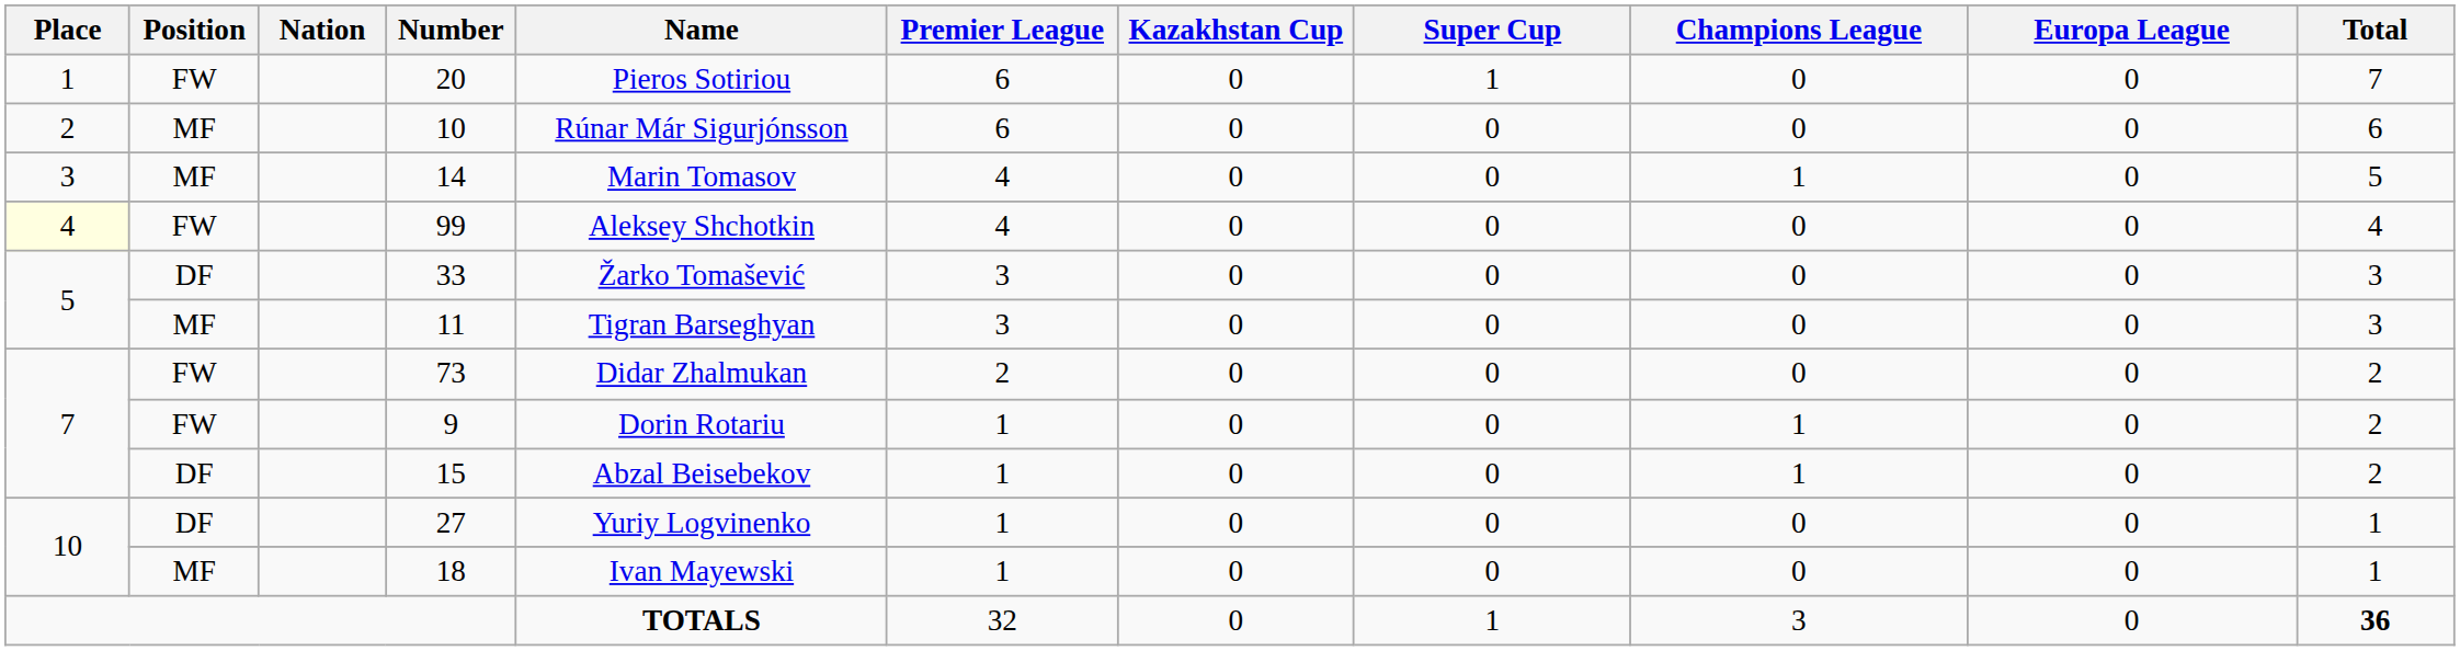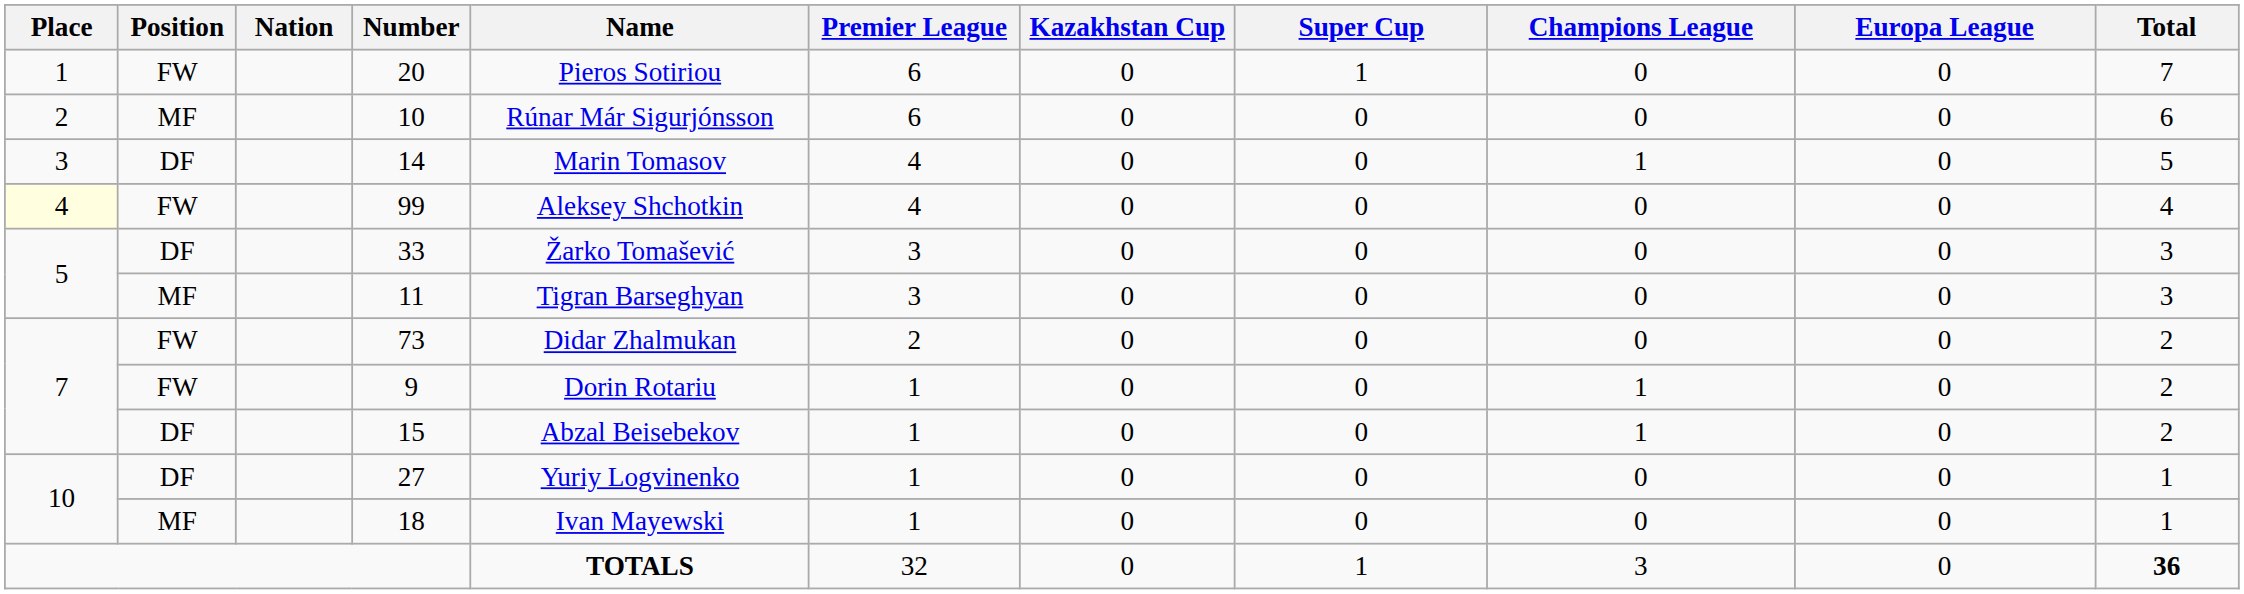 <table class="wikitable" style="font-size: 95%; text-align: center;">
 <tr>
 <th width=60>Place</th>
 <th width=60>Position</th>
 <th width=60>Nation</th>
 <th width=60>Number</th>
 <th width=200>Name</th>
 <th width=120><a href='#'>Premier League</a></th>
 <th width=120><a href='#'>Kazakhstan Cup</a></th>
 <th width=150><a href='#'>Super Cup</a></th>
 <th width=180><a href='#'>Champions League</a></th>
 <th width=180><a href='#'>Europa League</a></th>
 <th width=80>Total</th>
 </tr>
 <tr>
 <td>1</td>
 <td>FW</td>
 <td></td>
 <td>20</td>
 <td><a href='#'>Pieros Sotiriou</a></td>
 <td>6</td>
 <td>0</td>
 <td>1</td>
 <td>0</td>
 <td>0</td>
 <td>7</td>
 </tr>
 <tr>
 <td>2</td>
 <td>MF</td>
 <td></td>
 <td>10</td>
 <td><a href='#'>Rúnar Már Sigurjónsson</a></td>
 <td>6</td>
 <td>0</td>
 <td>0</td>
 <td>0</td>
 <td>0</td>
 <td>6</td>
 </tr>
 <tr>
 <td>3</td>
-<td>MF</td>
+<td>DF</td>
 <td></td>
 <td>14</td>
 <td><a href='#'>Marin Tomasov</a></td>
 <td>4</td>
 <td>0</td>
 <td>0</td>
 <td>1</td>
 <td>0</td>
 <td>5</td>
 </tr>
 <tr>
 <td style="background: lightyellow;">4</td>
 <td>FW</td>
 <td></td>
 <td>99</td>
 <td><a href='#'>Aleksey Shchotkin</a></td>
 <td>4</td>
 <td>0</td>
 <td>0</td>
 <td>0</td>
 <td>0</td>
 <td>4</td>
 </tr>
 <tr>
 <td rowspan="2">5</td>
 <td>DF</td>
 <td></td>
 <td>33</td>
 <td><a href='#'>Žarko Tomašević</a></td>
 <td>3</td>
 <td>0</td>
 <td>0</td>
 <td>0</td>
 <td>0</td>
 <td>3</td>
 </tr>
 <tr>
 <td>MF</td>
 <td></td>
 <td>11</td>
 <td><a href='#'>Tigran Barseghyan</a></td>
 <td>3</td>
 <td>0</td>
 <td>0</td>
 <td>0</td>
 <td>0</td>
 <td>3</td>
 </tr>
 <tr>
 <td rowspan="3">7</td>
 <td>FW</td>
 <td></td>
 <td>73</td>
 <td><a href='#'>Didar Zhalmukan</a></td>
 <td>2</td>
 <td>0</td>
 <td>0</td>
 <td>0</td>
 <td>0</td>
 <td>2</td>
 </tr>
 <tr>
 <td>FW</td>
 <td></td>
 <td>9</td>
 <td><a href='#'>Dorin Rotariu</a></td>
 <td>1</td>
 <td>0</td>
 <td>0</td>
 <td>1</td>
 <td>0</td>
 <td>2</td>
 </tr>
 <tr>
 <td>DF</td>
 <td></td>
 <td>15</td>
 <td><a href='#'>Abzal Beisebekov</a></td>
 <td>1</td>
 <td>0</td>
 <td>0</td>
 <td>1</td>
 <td>0</td>
 <td>2</td>
 </tr>
 <tr>
 <td rowspan="2">10</td>
 <td>DF</td>
 <td></td>
 <td>27</td>
 <td><a href='#'>Yuriy Logvinenko</a></td>
 <td>1</td>
 <td>0</td>
 <td>0</td>
 <td>0</td>
 <td>0</td>
 <td>1</td>
 </tr>
 <tr>
 <td>MF</td>
 <td></td>
 <td>18</td>
 <td><a href='#'>Ivan Mayewski</a></td>
 <td>1</td>
 <td>0</td>
 <td>0</td>
 <td>0</td>
 <td>0</td>
 <td>1</td>
 </tr>
 <tr>
 <td colspan="4"></td>
 <td><strong>TOTALS</strong></td>
 <td>32</td>
 <td>0</td>
 <td>1</td>
 <td>3</td>
 <td>0</td>
 <td><strong>36</strong></td>
 </tr>
 </table>
